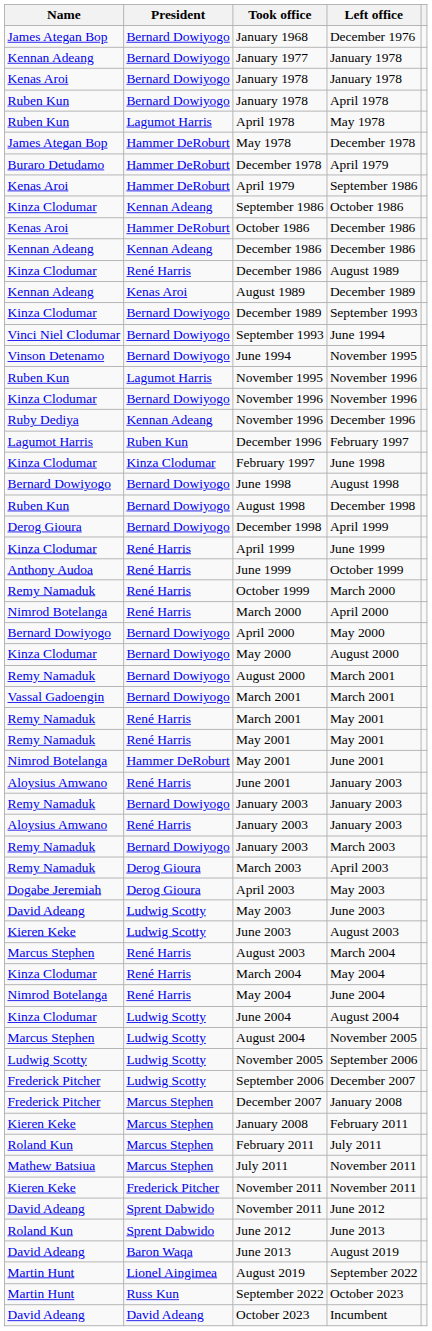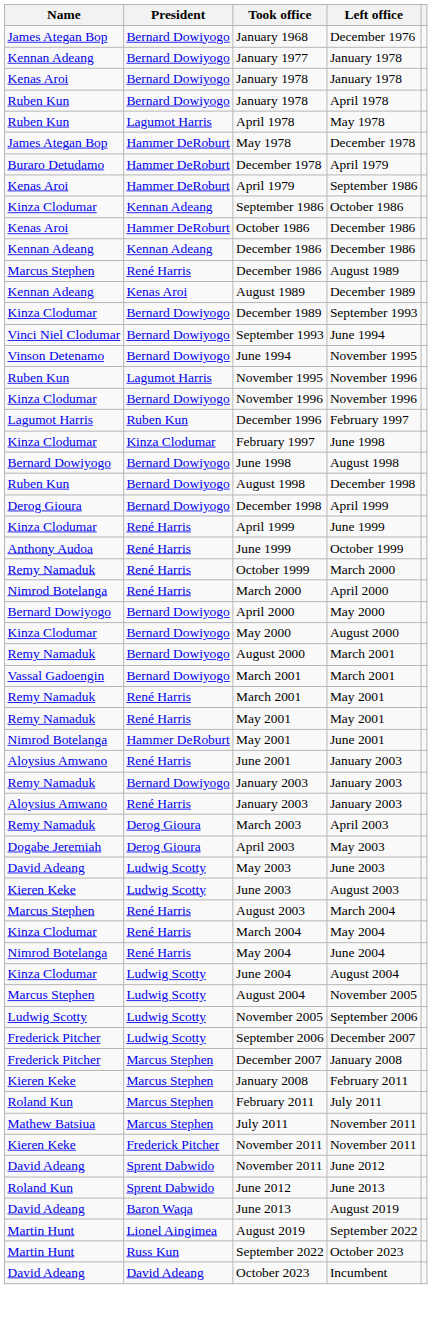 <table class="wikitable">
 <tr>
 <th>Name</th>
 <th>President</th>
 <th>Took office</th>
 <th>Left office</th>
 <th></th>
 </tr>
 <tr>
 <td><a href='#'>James Ategan Bop</a></td>
 <td><a href='#'>Bernard Dowiyogo</a></td>
 <td>January 1968</td>
 <td>December 1976</td>
 <td></td>
 </tr>
 <tr>
 <td><a href='#'>Kennan Adeang</a></td>
 <td><a href='#'>Bernard Dowiyogo</a></td>
 <td>January 1977</td>
 <td>January 1978</td>
 <td></td>
 </tr>
 <tr>
 <td><a href='#'>Kenas Aroi</a></td>
 <td><a href='#'>Bernard Dowiyogo</a></td>
 <td>January 1978</td>
 <td>January 1978</td>
 <td></td>
 </tr>
 <tr>
 <td><a href='#'>Ruben Kun</a></td>
 <td><a href='#'>Bernard Dowiyogo</a></td>
 <td>January 1978</td>
 <td>April 1978</td>
 <td></td>
 </tr>
 <tr>
 <td><a href='#'>Ruben Kun</a></td>
 <td><a href='#'>Lagumot Harris</a></td>
 <td>April 1978</td>
 <td>May 1978</td>
 <td></td>
 </tr>
 <tr>
 <td><a href='#'>James Ategan Bop</a></td>
 <td><a href='#'>Hammer DeRoburt</a></td>
 <td>May 1978</td>
 <td>December 1978</td>
 <td></td>
 </tr>
 <tr>
 <td><a href='#'>Buraro Detudamo</a></td>
 <td><a href='#'>Hammer DeRoburt</a></td>
 <td>December 1978</td>
 <td>April 1979</td>
 <td></td>
 </tr>
 <tr>
 <td><a href='#'>Kenas Aroi</a></td>
 <td><a href='#'>Hammer DeRoburt</a></td>
 <td>April 1979</td>
 <td>September 1986</td>
 <td></td>
 </tr>
 <tr>
 <td><a href='#'>Kinza Clodumar</a></td>
 <td><a href='#'>Kennan Adeang</a></td>
 <td>September 1986</td>
 <td>October 1986</td>
 <td></td>
 </tr>
 <tr>
 <td><a href='#'>Kenas Aroi</a></td>
 <td><a href='#'>Hammer DeRoburt</a></td>
 <td>October 1986</td>
 <td>December 1986</td>
 <td></td>
 </tr>
 <tr>
 <td><a href='#'>Kennan Adeang</a></td>
 <td><a href='#'>Kennan Adeang</a></td>
 <td>December 1986</td>
 <td>December 1986</td>
 <td></td>
 </tr>
 <tr>
-<td><a href='#'>Kinza Clodumar</a></td>
+<td><a href='#'>Marcus Stephen</a></td>
 <td><a href='#'>René Harris</a></td>
 <td>December 1986</td>
 <td>August 1989</td>
 <td></td>
 </tr>
 <tr>
 <td><a href='#'>Kennan Adeang</a></td>
 <td><a href='#'>Kenas Aroi</a></td>
 <td>August 1989</td>
 <td>December 1989</td>
 <td></td>
 </tr>
 <tr>
 <td><a href='#'>Kinza Clodumar</a></td>
 <td><a href='#'>Bernard Dowiyogo</a></td>
 <td>December 1989</td>
 <td>September 1993</td>
 <td></td>
 </tr>
 <tr>
 <td><a href='#'>Vinci Niel Clodumar</a></td>
 <td><a href='#'>Bernard Dowiyogo</a></td>
 <td>September 1993</td>
 <td>June 1994</td>
 <td></td>
 </tr>
 <tr>
 <td><a href='#'>Vinson Detenamo</a></td>
 <td><a href='#'>Bernard Dowiyogo</a></td>
 <td>June 1994</td>
 <td>November 1995</td>
 <td></td>
 </tr>
 <tr>
 <td><a href='#'>Ruben Kun</a></td>
 <td><a href='#'>Lagumot Harris</a></td>
 <td>November 1995</td>
 <td>November 1996</td>
 <td></td>
 </tr>
 <tr>
 <td><a href='#'>Kinza Clodumar</a></td>
 <td><a href='#'>Bernard Dowiyogo</a></td>
 <td>November 1996</td>
 <td>November 1996</td>
-<td></td>
-</tr>
-<tr>
-<td><a href='#'>Ruby Dediya</a></td>
-<td><a href='#'>Kennan Adeang</a></td>
-<td>November 1996</td>
-<td>December 1996</td>
 <td></td>
 </tr>
 <tr>
 <td><a href='#'>Lagumot Harris</a></td>
 <td><a href='#'>Ruben Kun</a></td>
 <td>December 1996</td>
 <td>February 1997</td>
 <td></td>
 </tr>
 <tr>
 <td><a href='#'>Kinza Clodumar</a></td>
 <td><a href='#'>Kinza Clodumar</a></td>
 <td>February 1997</td>
 <td>June 1998</td>
 <td></td>
 </tr>
 <tr>
 <td><a href='#'>Bernard Dowiyogo</a></td>
 <td><a href='#'>Bernard Dowiyogo</a></td>
 <td>June 1998</td>
 <td>August 1998</td>
 <td></td>
 </tr>
 <tr>
 <td><a href='#'>Ruben Kun</a></td>
 <td><a href='#'>Bernard Dowiyogo</a></td>
 <td>August 1998</td>
 <td>December 1998</td>
 <td></td>
 </tr>
 <tr>
 <td><a href='#'>Derog Gioura</a></td>
 <td><a href='#'>Bernard Dowiyogo</a></td>
 <td>December 1998</td>
 <td>April 1999</td>
 <td></td>
 </tr>
 <tr>
 <td><a href='#'>Kinza Clodumar</a></td>
 <td><a href='#'>René Harris</a></td>
 <td>April 1999</td>
 <td>June 1999</td>
 <td></td>
 </tr>
 <tr>
 <td><a href='#'>Anthony Audoa</a></td>
 <td><a href='#'>René Harris</a></td>
 <td>June 1999</td>
 <td>October 1999</td>
 <td></td>
 </tr>
 <tr>
 <td><a href='#'>Remy Namaduk</a></td>
 <td><a href='#'>René Harris</a></td>
 <td>October 1999</td>
 <td>March 2000</td>
 <td></td>
 </tr>
 <tr>
 <td><a href='#'>Nimrod Botelanga</a></td>
 <td><a href='#'>René Harris</a></td>
 <td>March 2000</td>
 <td>April 2000</td>
 <td></td>
 </tr>
 <tr>
 <td><a href='#'>Bernard Dowiyogo</a></td>
 <td><a href='#'>Bernard Dowiyogo</a></td>
 <td>April 2000</td>
 <td>May 2000</td>
 <td></td>
 </tr>
 <tr>
 <td><a href='#'>Kinza Clodumar</a></td>
 <td><a href='#'>Bernard Dowiyogo</a></td>
 <td>May 2000</td>
 <td>August 2000</td>
 <td></td>
 </tr>
 <tr>
 <td><a href='#'>Remy Namaduk</a></td>
 <td><a href='#'>Bernard Dowiyogo</a></td>
 <td>August 2000</td>
 <td>March 2001</td>
 <td></td>
 </tr>
 <tr>
 <td><a href='#'>Vassal Gadoengin</a></td>
 <td><a href='#'>Bernard Dowiyogo</a></td>
 <td>March 2001</td>
 <td>March 2001</td>
 <td></td>
 </tr>
 <tr>
 <td><a href='#'>Remy Namaduk</a></td>
 <td><a href='#'>René Harris</a></td>
 <td>March 2001</td>
 <td>May 2001</td>
 <td></td>
 </tr>
 <tr>
 <td><a href='#'>Remy Namaduk</a></td>
 <td><a href='#'>René Harris</a></td>
 <td>May 2001</td>
 <td>May 2001</td>
 <td></td>
 </tr>
 <tr>
 <td><a href='#'>Nimrod Botelanga</a></td>
 <td><a href='#'>Hammer DeRoburt</a></td>
 <td>May 2001</td>
 <td>June 2001</td>
 <td></td>
 </tr>
 <tr>
 <td><a href='#'>Aloysius Amwano</a></td>
 <td><a href='#'>René Harris</a></td>
 <td>June 2001</td>
 <td>January 2003</td>
 <td></td>
 </tr>
 <tr>
 <td><a href='#'>Remy Namaduk</a></td>
 <td><a href='#'>Bernard Dowiyogo</a></td>
 <td>January 2003</td>
 <td>January 2003</td>
 <td></td>
 </tr>
 <tr>
 <td><a href='#'>Aloysius Amwano</a></td>
 <td><a href='#'>René Harris</a></td>
 <td>January 2003</td>
 <td>January 2003</td>
-<td></td>
-</tr>
-<tr>
-<td><a href='#'>Remy Namaduk</a></td>
-<td><a href='#'>Bernard Dowiyogo</a></td>
-<td>January 2003</td>
-<td>March 2003</td>
 <td></td>
 </tr>
 <tr>
 <td><a href='#'>Remy Namaduk</a></td>
 <td><a href='#'>Derog Gioura</a></td>
 <td>March 2003</td>
 <td>April 2003</td>
 <td></td>
 </tr>
 <tr>
 <td><a href='#'>Dogabe Jeremiah</a></td>
 <td><a href='#'>Derog Gioura</a></td>
 <td>April 2003</td>
 <td>May 2003</td>
 <td></td>
 </tr>
 <tr>
 <td><a href='#'>David Adeang</a></td>
 <td><a href='#'>Ludwig Scotty</a></td>
 <td>May 2003</td>
 <td>June 2003</td>
 <td></td>
 </tr>
 <tr>
 <td><a href='#'>Kieren Keke</a></td>
 <td><a href='#'>Ludwig Scotty</a></td>
 <td>June 2003</td>
 <td>August 2003</td>
 <td></td>
 </tr>
 <tr>
 <td><a href='#'>Marcus Stephen</a></td>
 <td><a href='#'>René Harris</a></td>
 <td>August 2003</td>
 <td>March 2004</td>
 <td></td>
 </tr>
 <tr>
 <td><a href='#'>Kinza Clodumar</a></td>
 <td><a href='#'>René Harris</a></td>
 <td>March 2004</td>
 <td>May 2004</td>
 <td></td>
 </tr>
 <tr>
 <td><a href='#'>Nimrod Botelanga</a></td>
 <td><a href='#'>René Harris</a></td>
 <td>May 2004</td>
 <td>June 2004</td>
 <td></td>
 </tr>
 <tr>
 <td><a href='#'>Kinza Clodumar</a></td>
 <td><a href='#'>Ludwig Scotty</a></td>
 <td>June 2004</td>
 <td>August 2004</td>
 <td></td>
 </tr>
 <tr>
 <td><a href='#'>Marcus Stephen</a></td>
 <td><a href='#'>Ludwig Scotty</a></td>
 <td>August 2004</td>
 <td>November 2005</td>
 <td></td>
 </tr>
 <tr>
 <td><a href='#'>Ludwig Scotty</a></td>
 <td><a href='#'>Ludwig Scotty</a></td>
 <td>November 2005</td>
 <td>September 2006</td>
 <td></td>
 </tr>
 <tr>
 <td><a href='#'>Frederick Pitcher</a></td>
 <td><a href='#'>Ludwig Scotty</a></td>
 <td>September 2006</td>
 <td>December 2007</td>
 <td></td>
 </tr>
 <tr>
 <td><a href='#'>Frederick Pitcher</a></td>
 <td><a href='#'>Marcus Stephen</a></td>
 <td>December 2007</td>
 <td>January 2008</td>
 <td></td>
 </tr>
 <tr>
 <td><a href='#'>Kieren Keke</a></td>
 <td><a href='#'>Marcus Stephen</a></td>
 <td>January 2008</td>
 <td>February 2011</td>
 <td></td>
 </tr>
 <tr>
 <td><a href='#'>Roland Kun</a></td>
 <td><a href='#'>Marcus Stephen</a></td>
 <td>February 2011</td>
 <td>July 2011</td>
 <td></td>
 </tr>
 <tr>
 <td><a href='#'>Mathew Batsiua</a></td>
 <td><a href='#'>Marcus Stephen</a></td>
 <td>July 2011</td>
 <td>November 2011</td>
 <td></td>
 </tr>
 <tr>
 <td><a href='#'>Kieren Keke</a></td>
 <td><a href='#'>Frederick Pitcher</a></td>
 <td>November 2011</td>
 <td>November 2011</td>
 <td></td>
 </tr>
 <tr>
 <td><a href='#'>David Adeang</a></td>
 <td><a href='#'>Sprent Dabwido</a></td>
 <td>November 2011</td>
 <td>June 2012</td>
 <td></td>
 </tr>
 <tr>
 <td><a href='#'>Roland Kun</a></td>
 <td><a href='#'>Sprent Dabwido</a></td>
 <td>June 2012</td>
 <td>June 2013</td>
 <td></td>
 </tr>
 <tr>
 <td><a href='#'>David Adeang</a></td>
 <td><a href='#'>Baron Waqa</a></td>
 <td>June 2013</td>
 <td>August 2019</td>
 <td></td>
 </tr>
 <tr>
 <td><a href='#'>Martin Hunt</a></td>
 <td><a href='#'>Lionel Aingimea</a></td>
 <td>August 2019</td>
 <td>September 2022</td>
 <td></td>
 </tr>
 <tr>
 <td><a href='#'>Martin Hunt</a></td>
 <td><a href='#'>Russ Kun</a></td>
 <td>September 2022</td>
 <td>October 2023</td>
 <td></td>
 </tr>
 <tr>
 <td><a href='#'>David Adeang</a></td>
 <td><a href='#'>David Adeang</a></td>
 <td>October 2023</td>
 <td>Incumbent</td>
 <td></td>
 </tr>
 </table>
